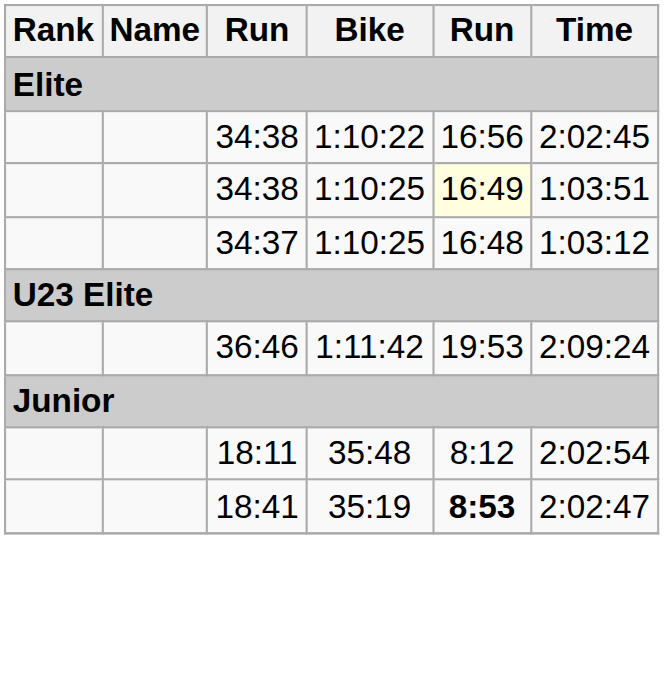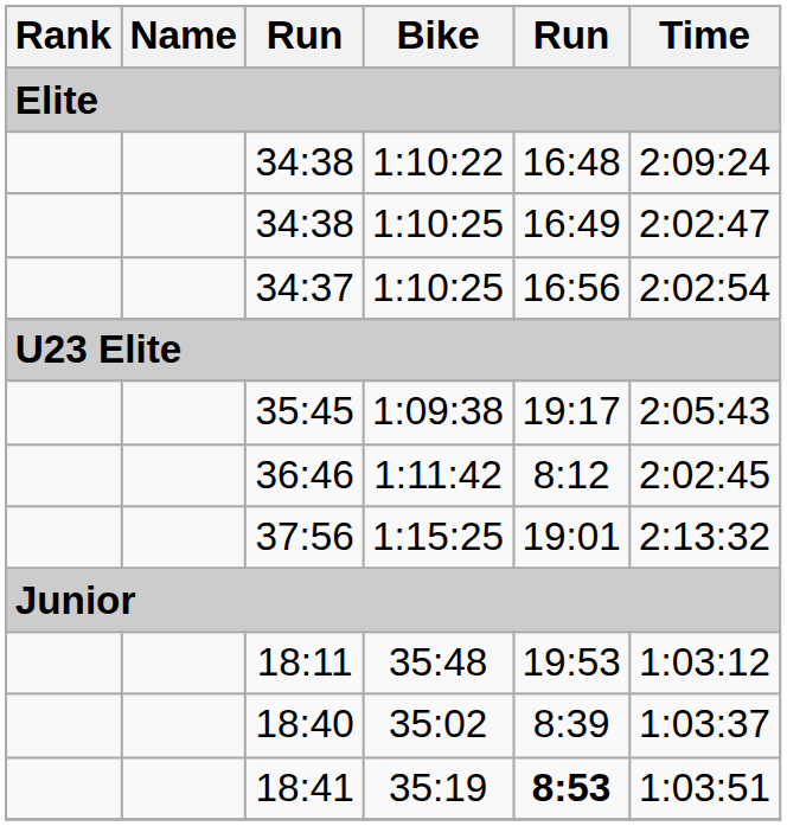 <table class="wikitable">
 <tr>
 <th>Rank</th>
 <th>Name</th>
 <th>Run</th>
 <th>Bike</th>
 <th>Run</th>
 <th>Time</th>
 </tr>
 <tr bgcolor="#cccccc">
 <td colspan="6" align="left"><strong>Elite</strong></td>
 </tr>
 <tr align="center">
 <td></td>
 <td align="left"><strong></strong></td>
 <td>34:38</td>
 <td>1:10:22</td>
-<td>16:56</td>
-<td>2:02:45</td>
+<td>16:48</td>
+<td>2:09:24</td>
 </tr>
 <tr align="center">
 <td></td>
 <td align="left"></td>
 <td>34:38</td>
 <td>1:10:25</td>
-<td style="background: lightyellow;">16:49</td>
-<td>1:03:51</td>
+<td>16:49</td>
+<td>2:02:47</td>
 </tr>
 <tr align="center">
 <td></td>
 <td align="left"></td>
 <td>34:37</td>
 <td>1:10:25</td>
-<td>16:48</td>
-<td>1:03:12</td>
+<td>16:56</td>
+<td>2:02:54</td>
 </tr>
 <tr bgcolor="#cccccc">
 <td colspan="6" align="left"><strong>U23 Elite</strong></td>
 </tr>
 <tr align="center">
 <td></td>
+<td align="left"><strong></strong></td>
+<td>35:45</td>
+<td>1:09:38</td>
+<td>19:17</td>
+<td>2:05:43</td>
+</tr>
+<tr align="center">
+<td></td>
 <td align="left"></td>
 <td>36:46</td>
 <td>1:11:42</td>
-<td>19:53</td>
-<td>2:09:24</td>
+<td>8:12</td>
+<td>2:02:45</td>
+</tr>
+<tr align="center">
+<td></td>
+<td align="left"></td>
+<td>37:56</td>
+<td>1:15:25</td>
+<td>19:01</td>
+<td>2:13:32</td>
 </tr>
 <tr bgcolor="#cccccc">
 <td colspan="6" align="left"><strong>Junior</strong></td>
 </tr>
 <tr align="center">
 <td></td>
 <td align="left"><strong></strong></td>
 <td>18:11</td>
 <td>35:48</td>
-<td>8:12</td>
-<td>2:02:54</td>
+<td>19:53</td>
+<td>1:03:12</td>
+</tr>
+<tr align="center">
+<td></td>
+<td align="left"></td>
+<td>18:40</td>
+<td>35:02</td>
+<td>8:39</td>
+<td>1:03:37</td>
 </tr>
 <tr align="center">
 <td></td>
 <td align="left"></td>
 <td>18:41</td>
 <td>35:19</td>
 <td><strong>8:53</strong></td>
-<td>2:02:47</td>
+<td>1:03:51</td>
 </tr>
 <tr align="center">
 </tr>
 </table>
